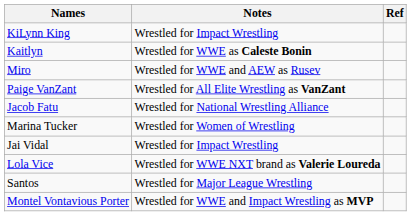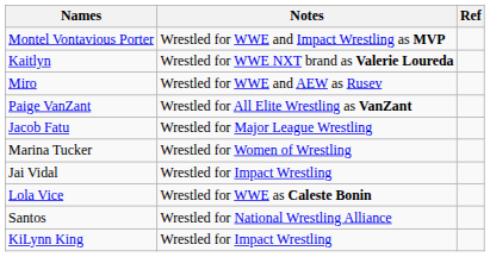 <table class="wikitable">
 <tr>
 <th>Names</th>
 <th>Notes</th>
 <th>Ref</th>
 </tr>
 <tr>
-<td><a href='#'>KiLynn King</a></td>
-<td>Wrestled for <a href='#'>Impact Wrestling</a></td>
+<td><a href='#'>Montel Vontavious Porter</a></td>
+<td>Wrestled for <a href='#'>WWE</a> and <a href='#'>Impact Wrestling</a> as <strong>MVP</strong></td>
 <td></td>
 </tr>
 <tr>
 <td><a href='#'>Kaitlyn</a></td>
-<td>Wrestled for <a href='#'>WWE</a> as <strong>Caleste Bonin</strong></td>
+<td>Wrestled for <a href='#'>WWE NXT</a> brand as <strong>Valerie Loureda</strong></td>
 <td></td>
 </tr>
 <tr>
 <td><a href='#'>Miro</a></td>
 <td>Wrestled for <a href='#'>WWE</a> and <a href='#'>AEW</a> as <a href='#'>Rusev</a></td>
 <td></td>
 </tr>
 <tr>
 <td><a href='#'>Paige VanZant</a></td>
 <td>Wrestled for <a href='#'>All Elite Wrestling</a> as <strong>VanZant</strong></td>
 <td></td>
 </tr>
 <tr>
 <td><a href='#'>Jacob Fatu</a></td>
-<td>Wrestled for <a href='#'>National Wrestling Alliance</a></td>
+<td>Wrestled for <a href='#'>Major League Wrestling</a></td>
 <td></td>
 </tr>
 <tr>
 <td>Marina Tucker</td>
 <td>Wrestled for <a href='#'>Women of Wrestling</a></td>
 <td></td>
 </tr>
 <tr>
 <td>Jai Vidal</td>
 <td>Wrestled for <a href='#'>Impact Wrestling</a></td>
 <td></td>
 </tr>
 <tr>
 <td><a href='#'>Lola Vice</a></td>
-<td>Wrestled for <a href='#'>WWE NXT</a> brand as <strong>Valerie Loureda</strong></td>
+<td>Wrestled for <a href='#'>WWE</a> as <strong>Caleste Bonin</strong></td>
 <td></td>
 </tr>
 <tr>
 <td>Santos</td>
-<td>Wrestled for <a href='#'>Major League Wrestling</a></td>
+<td>Wrestled for <a href='#'>National Wrestling Alliance</a></td>
 <td></td>
 </tr>
 <tr>
-<td><a href='#'>Montel Vontavious Porter</a></td>
-<td>Wrestled for <a href='#'>WWE</a> and <a href='#'>Impact Wrestling</a> as <strong>MVP</strong></td>
+<td><a href='#'>KiLynn King</a></td>
+<td>Wrestled for <a href='#'>Impact Wrestling</a></td>
 <td></td>
 </tr>
 </table>
